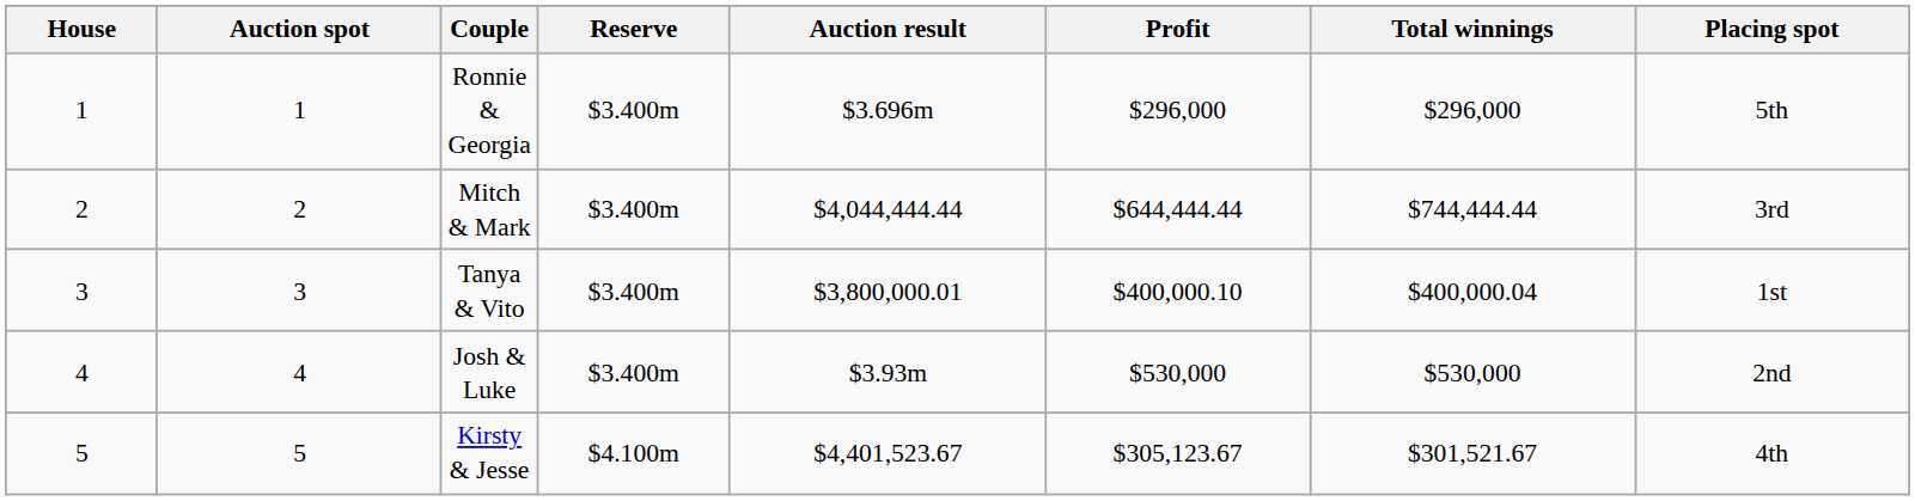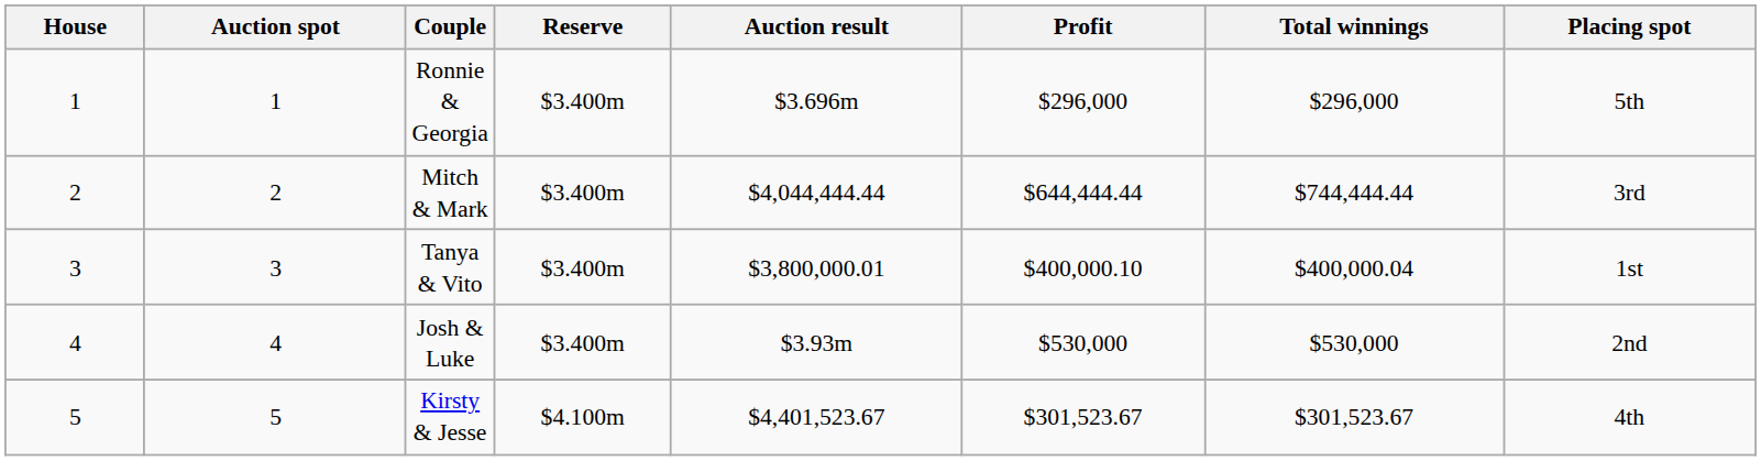 <table class="wikitable" style="text-align: center; font-size: 9pt; line-height:16px; width:70%" |>
 <tr>
 <th>House</th>
 <th>Auction spot</th>
 <th>Couple</th>
 <th>Reserve</th>
 <th>Auction result</th>
 <th>Profit</th>
 <th>Total winnings</th>
 <th>Placing spot</th>
 </tr>
 <tr>
 <td>1</td>
 <td style="text-align:center">1</td>
 <td style="width:5%;" scope="col" style="background:yellow; color:black;">Ronnie & Georgia</td>
 <td style="text-align:center">$3.400m</td>
 <td style="text-align:center">$3.696m</td>
 <td style="text-align:center">$296,000</td>
 <td style="text-align:center">$296,000</td>
 <td style="text-align:center">5th</td>
 </tr>
 <tr>
 <td>2</td>
 <td style="text-align:center">2</td>
 <td style="width:5%;" scope="col" style="background:#00BFFF; color:black;">Mitch & Mark</td>
 <td style="text-align:center">$3.400m</td>
 <td style="text-align:center">$4,044,444.44</td>
 <td style="text-align:center">$644,444.44</td>
 <td style="text-align:center">$744,444.44</td>
 <td style="text-align:center">3rd</td>
 </tr>
 <tr>
 <td>3</td>
 <td style="text-align:center">3</td>
 <td style="width:5%;" scope="col" style="background:#B87BF6; color:black;">Tanya & Vito</td>
 <td style="text-align:center">$3.400m</td>
 <td style="text-align:center">$3,800,000.01</td>
 <td style="text-align:center">$400,000.10</td>
 <td style="text-align:center">$400,000.04</td>
 <td style="text-align:center">1st</td>
 </tr>
 <tr>
 <td>4</td>
 <td style="text-align:center">4</td>
 <td style="width:5%;" scope="col" style="background:#A4C639; color:black;">Josh & Luke</td>
 <td style="text-align:center">$3.400m</td>
 <td style="text-align:center">$3.93m</td>
 <td style="text-align:center">$530,000</td>
 <td style="text-align:center">$530,000</td>
 <td style="text-align:center">2nd</td>
 </tr>
 <tr>
 <td>5</td>
 <td style="text-align:center">5</td>
 <td style="width:5%;" scope="col" style="background:#FF0800; color:black;"><a href='#'>Kirsty</a> & Jesse</td>
 <td style="text-align:center">$4.100m</td>
 <td style="text-align:center">$4,401,523.67</td>
-<td style="text-align:center">$305,123.67</td>
-<td style="text-align:center">$301,521.67</td>
+<td style="text-align:center">$301,523.67</td>
+<td style="text-align:center">$301,523.67</td>
 <td style="text-align:center">4th</td>
 </tr>
 </table>
